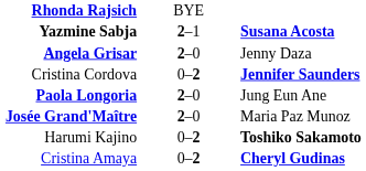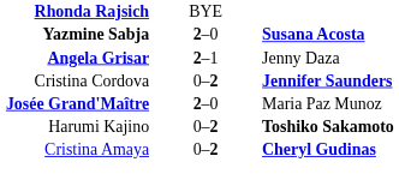 <table>
 <tr>
 <th width=350></th>
 <th width=100></th>
 <th width=350></th>
 </tr>
 <tr>
 <td align=right><strong><a href='#'>Rhonda Rajsich</a></strong> </td>
 <td align=center>BYE</td>
 <td></td>
 </tr>
 <tr>
 <td align=right><strong>Yazmine Sabja</strong> </td>
-<td align=center><strong>2</strong>–1</td>
+<td align=center><strong>2</strong>–0</td>
 <td><strong> <a href='#'>Susana Acosta</a></strong></td>
 </tr>
 <tr>
 <td align=right><strong><a href='#'>Angela Grisar</a></strong> </td>
-<td align=center><strong>2</strong>–0</td>
+<td align=center><strong>2</strong>–1</td>
 <td> Jenny Daza</td>
 </tr>
 <tr>
 <td align=right>Cristina Cordova </td>
 <td align=center>0–<strong>2</strong></td>
 <td> <strong><a href='#'>Jennifer Saunders</a></strong></td>
-</tr>
-<tr>
-<td align=right><strong><a href='#'>Paola Longoria</a></strong> </td>
-<td align=center><strong>2</strong>–0</td>
-<td> Jung Eun Ane</td>
 </tr>
 <tr>
 <td align=right><strong><a href='#'>Josée Grand'Maître</a></strong> </td>
 <td align=center><strong>2</strong>–0</td>
 <td> Maria Paz Munoz</td>
 </tr>
 <tr>
 <td align=right>Harumi Kajino </td>
 <td align=center>0–<strong>2</strong></td>
 <td> <strong>Toshiko Sakamoto</strong></td>
 </tr>
 <tr>
 <td align=right><a href='#'>Cristina Amaya</a> </td>
 <td align=center>0–<strong>2</strong></td>
 <td> <strong><a href='#'>Cheryl Gudinas</a></strong></td>
 </tr>
 </table>
